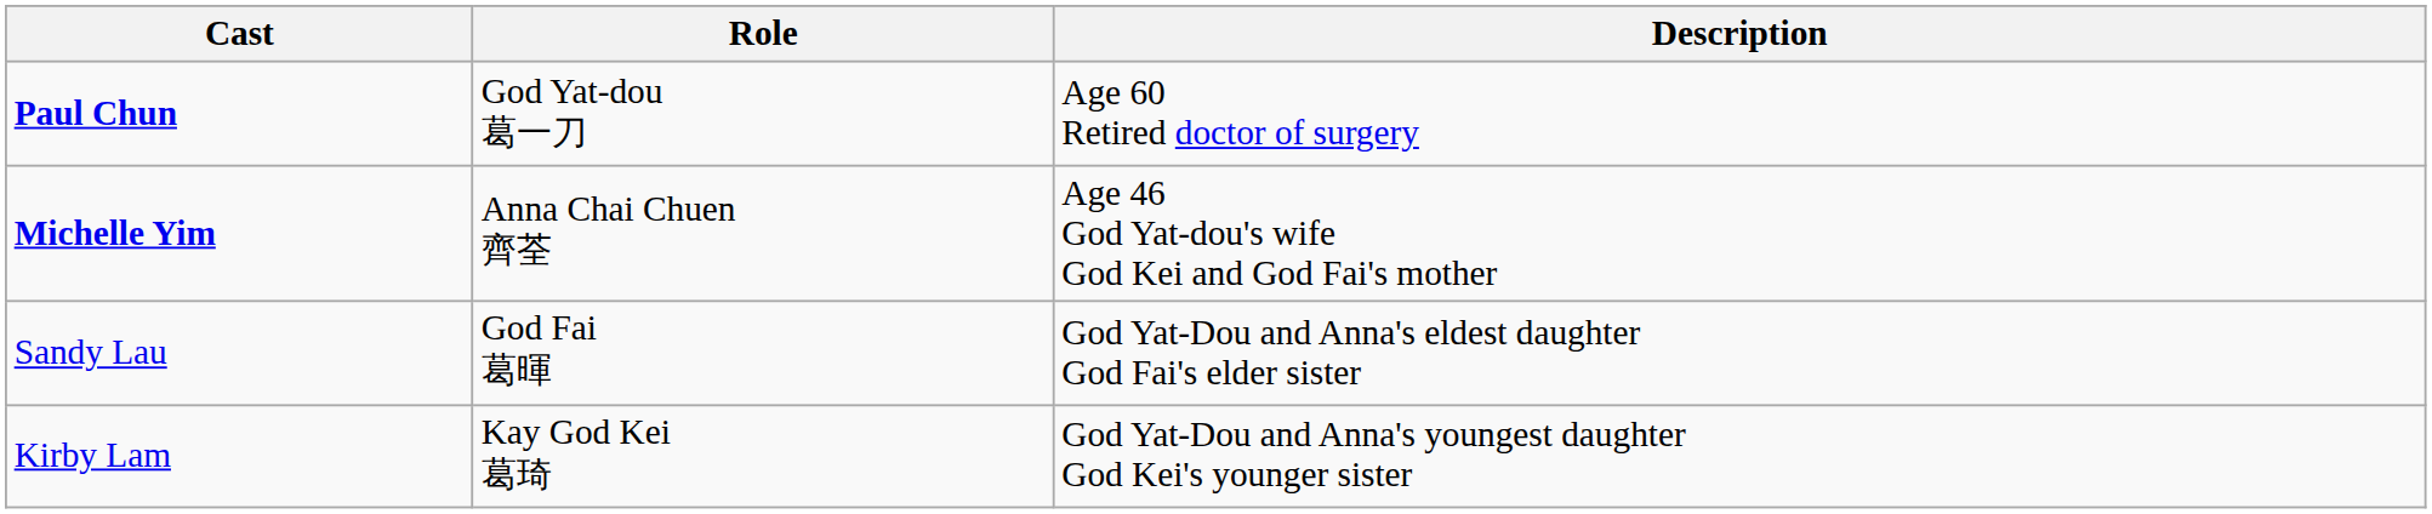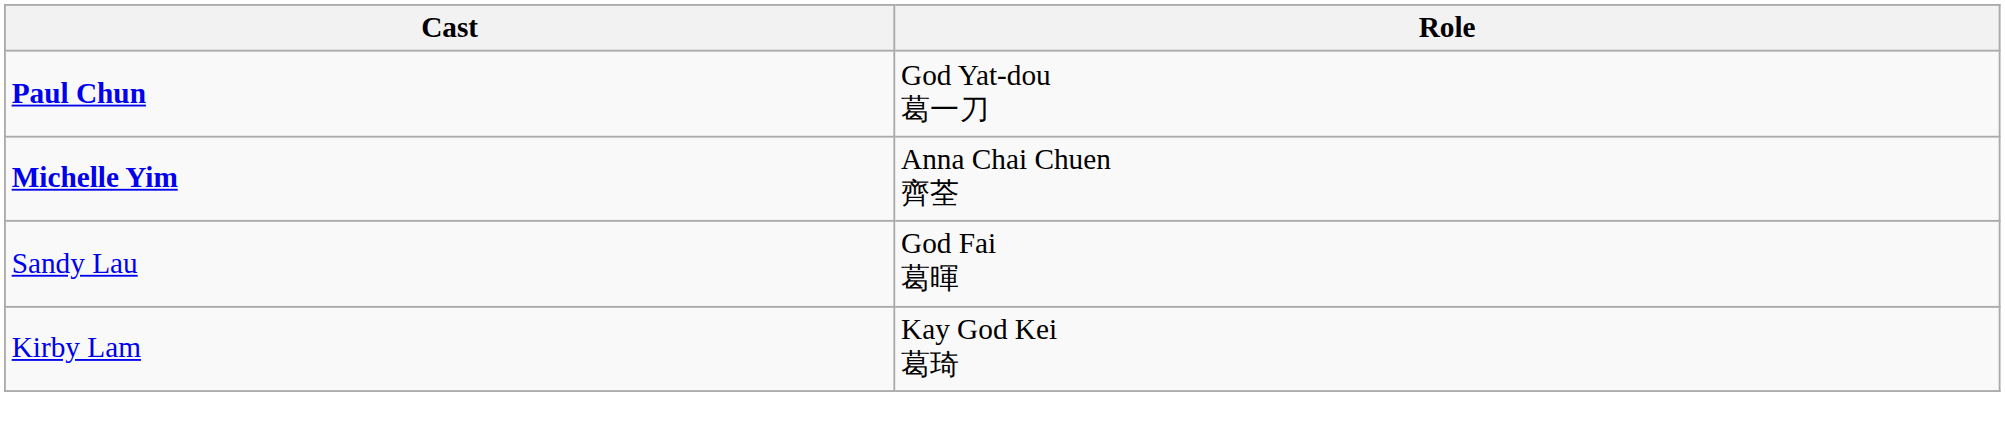 <table class="wikitable" width="55%">
 <tr>
 <th>Cast</th>
 <th>Role</th>
-<th>Description</th>
 </tr>
 <tr>
 <td><strong><a href='#'>Paul Chun</a></strong></td>
 <td>God Yat-dou <br> 葛一刀</td>
-<td>Age 60<br>Retired <a href='#'>doctor of surgery</a></td>
 </tr>
 <tr>
 <td><strong><a href='#'>Michelle Yim</a></strong></td>
 <td>Anna Chai Chuen <br> 齊荃</td>
-<td>Age 46<br>God Yat-dou's wife<br>God Kei and God Fai's mother</td>
 </tr>
 <tr>
 <td><a href='#'>Sandy Lau</a></td>
 <td>God Fai <br> 葛暉</td>
-<td>God Yat-Dou and Anna's eldest daughter<br>God Fai's elder sister</td>
 </tr>
 <tr>
 <td><a href='#'>Kirby Lam</a></td>
 <td>Kay God Kei <br> 葛琦</td>
-<td>God Yat-Dou and Anna's youngest daughter<br>God Kei's younger sister</td>
 </tr>
 </table>
